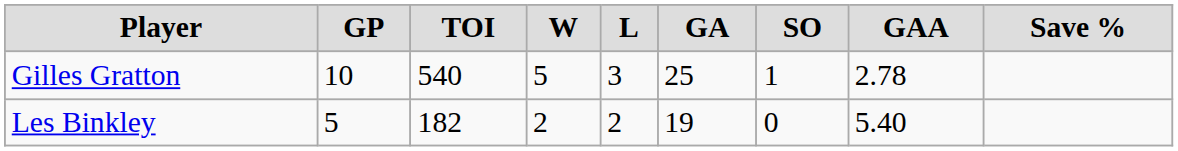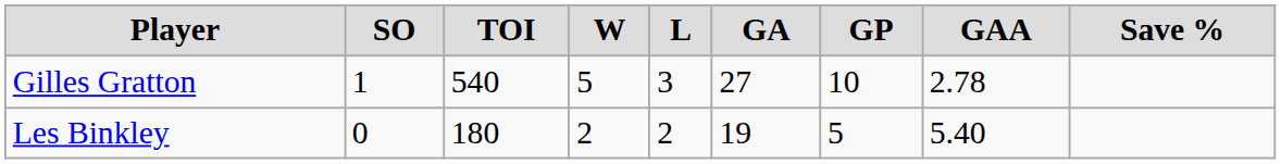 <table class="wikitable" width="50%">
 <tr align="center"  bgcolor="#dddddd">
 <td><strong>Player</strong></td>
-<td><strong>GP</strong></td>
+<td><strong>SO</strong></td>
 <td><strong>TOI</strong></td>
 <td><strong>W</strong></td>
 <td><strong>L</strong></td>
 <td><strong>GA</strong></td>
-<td><strong>SO</strong></td>
+<td><strong>GP</strong></td>
 <td><strong>GAA</strong></td>
 <td><strong>Save %</strong></td>
 </tr>
 <tr>
 <td><a href='#'>Gilles Gratton</a></td>
-<td>10</td>
+<td>1</td>
 <td>540</td>
 <td>5</td>
 <td>3</td>
-<td>25</td>
-<td>1</td>
+<td>27</td>
+<td>10</td>
 <td>2.78</td>
 <td></td>
 </tr>
 <tr>
 <td><a href='#'>Les Binkley</a></td>
-<td>5</td>
-<td>182</td>
+<td>0</td>
+<td>180</td>
 <td>2</td>
 <td>2</td>
 <td>19</td>
-<td>0</td>
+<td>5</td>
 <td>5.40</td>
 <td></td>
 </tr>
 </table>
